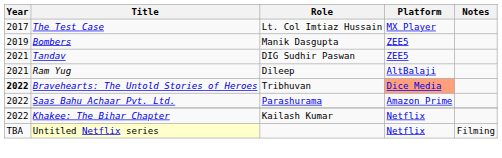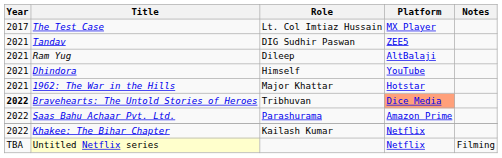 <table class="wikitable">
 <tr>
 <th>Year</th>
 <th>Title</th>
 <th>Role</th>
 <th>Platform</th>
 <th>Notes</th>
 </tr>
 <tr>
 <td>2017</td>
 <td><a href='#'><em>The Test Case</em></a></td>
 <td>Lt. Col Imtiaz Hussain</td>
 <td><a href='#'>MX Player</a></td>
 <td></td>
 </tr>
 <tr>
-<td>2019</td>
-<td><a href='#'><em>Bombers</em></a></td>
-<td>Manik Dasgupta</td>
-<td><a href='#'>ZEE5</a></td>
-<td></td>
-</tr>
-<tr>
 <td>2021</td>
 <td><a href='#'><em>Tandav</em></a></td>
 <td>DIG Sudhir Paswan</td>
 <td><a href='#'>ZEE5</a></td>
 <td></td>
 </tr>
 <tr>
 <td>2021</td>
 <td><em>Ram Yug</em></td>
 <td>Dileep</td>
 <td><a href='#'>AltBalaji</a></td>
+<td></td>
+</tr>
+<tr>
+<td>2021</td>
+<td><a href='#'><em>Dhindora</em></a></td>
+<td>Himself</td>
+<td><a href='#'>YouTube</a></td>
+<td></td>
+</tr>
+<tr>
+<td>2021</td>
+<td><a href='#'><em>1962: The War in the Hills</em></a></td>
+<td>Major Khattar</td>
+<td><a href='#'>Hotstar</a></td>
 <td></td>
 </tr>
 <tr>
 <td><strong>2022</strong></td>
 <td><a href='#'><em>Bravehearts: The Untold Stories of Heroes</em></a></td>
 <td>Tribhuvan</td>
 <td style="background: lightsalmon;"><a href='#'>Dice Media</a></td>
 <td></td>
 </tr>
 <tr>
 <td>2022</td>
 <td><a href='#'><em>Saas Bahu Achaar Pvt. Ltd.</em></a></td>
 <td><a href='#'>Parashurama</a></td>
 <td><a href='#'>Amazon Prime</a></td>
 <td></td>
 </tr>
 <tr>
 </tr>
 <tr>
 <td>2022</td>
 <td><em><a href='#'>Khakee: The Bihar Chapter</a></em></td>
 <td>Kailash Kumar</td>
 <td><a href='#'>Netflix</a></td>
 <td></td>
 </tr>
 <tr>
 <td>TBA</td>
 <td style="background:#FFFFCC;">Untitled <a href='#'>Netflix</a> series </td>
 <td></td>
 <td><a href='#'>Netflix</a></td>
 <td>Filming</td>
 </tr>
 </table>
